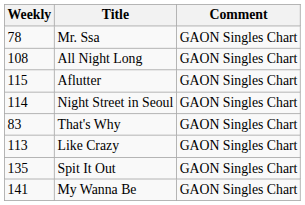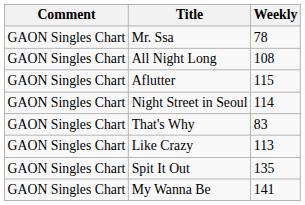 <table class="wikitable">
 <tr>
+<th>Comment</th>
+<th>Title</th>
 <th>Weekly</th>
-<th>Title</th>
-<th>Comment</th>
 </tr>
 <tr>
+<td>GAON Singles Chart</td>
+<td>Mr. Ssa</td>
 <td>78</td>
-<td>Mr. Ssa</td>
-<td>GAON Singles Chart</td>
 </tr>
 <tr>
+<td>GAON Singles Chart</td>
+<td>All Night Long</td>
 <td>108</td>
-<td>All Night Long</td>
-<td>GAON Singles Chart</td>
 </tr>
 <tr>
+<td>GAON Singles Chart</td>
+<td>Aflutter</td>
 <td>115</td>
-<td>Aflutter</td>
-<td>GAON Singles Chart</td>
 </tr>
 <tr>
+<td>GAON Singles Chart</td>
+<td>Night Street in Seoul</td>
 <td>114</td>
-<td>Night Street in Seoul</td>
-<td>GAON Singles Chart</td>
 </tr>
 <tr>
+<td>GAON Singles Chart</td>
+<td>That's Why</td>
 <td>83</td>
-<td>That's Why</td>
-<td>GAON Singles Chart</td>
 </tr>
 <tr>
+<td>GAON Singles Chart</td>
+<td>Like Crazy</td>
 <td>113</td>
-<td>Like Crazy</td>
-<td>GAON Singles Chart</td>
 </tr>
 <tr>
+<td>GAON Singles Chart</td>
+<td>Spit It Out</td>
 <td>135</td>
-<td>Spit It Out</td>
-<td>GAON Singles Chart</td>
 </tr>
 <tr>
+<td>GAON Singles Chart</td>
+<td>My Wanna Be</td>
 <td>141</td>
-<td>My Wanna Be</td>
-<td>GAON Singles Chart</td>
 </tr>
 </table>
